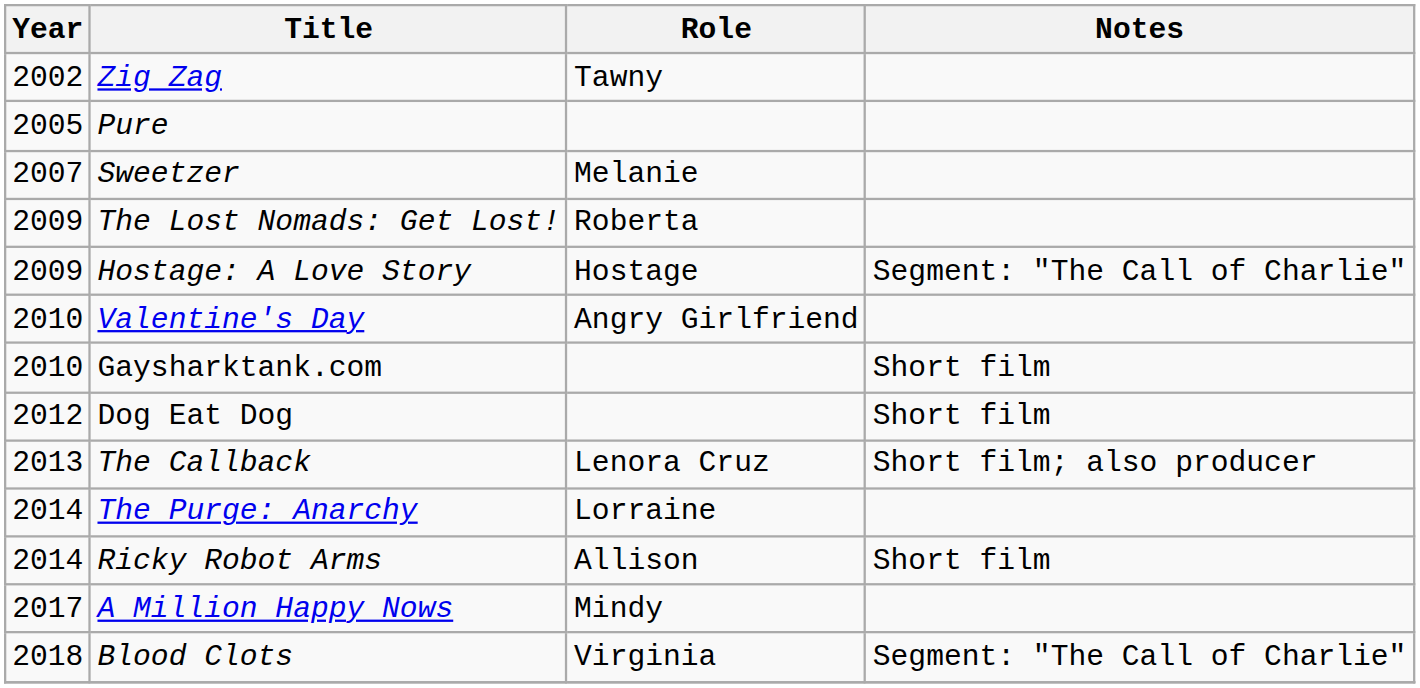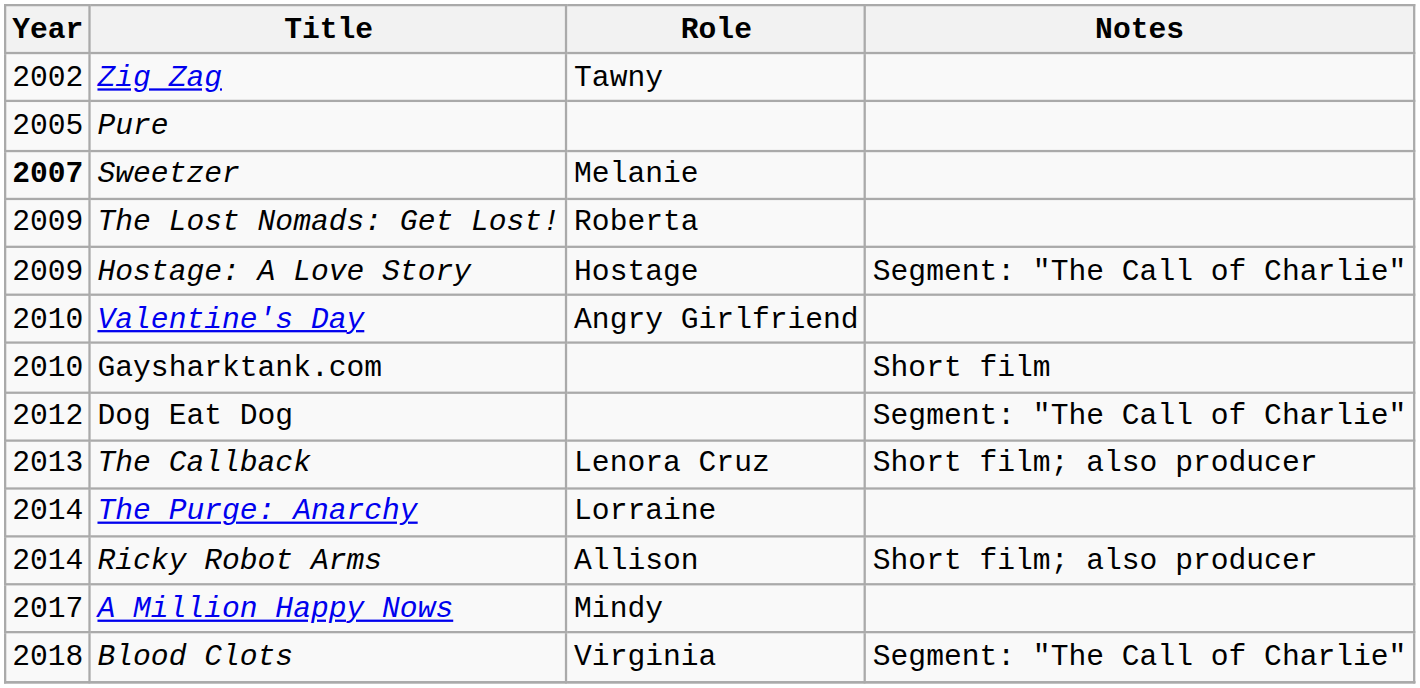 <table class="wikitable sortable">
 <tr>
 <th>Year</th>
 <th>Title</th>
 <th>Role</th>
 <th>Notes</th>
 </tr>
 <tr>
 <td>2002</td>
 <td><em><a href='#'>Zig Zag</a></em></td>
 <td>Tawny</td>
 <td></td>
 </tr>
 <tr>
 <td>2005</td>
 <td><em>Pure</em></td>
 <td></td>
 <td></td>
 </tr>
 <tr>
-<td>2007</td>
+<td><strong>2007</strong></td>
 <td><em>Sweetzer</em></td>
 <td>Melanie</td>
 <td></td>
 </tr>
 <tr>
 <td>2009</td>
 <td><em>The Lost Nomads: Get Lost!</em></td>
 <td>Roberta</td>
 <td></td>
 </tr>
 <tr>
 <td>2009</td>
 <td><em>Hostage: A Love Story</em></td>
 <td>Hostage</td>
 <td>Segment: "The Call of Charlie"</td>
 </tr>
 <tr>
 <td>2010</td>
 <td><em><a href='#'>Valentine's Day</a></em></td>
 <td>Angry Girlfriend</td>
 <td></td>
 </tr>
 <tr>
 <td>2010</td>
 <td>Gaysharktank.com</td>
 <td></td>
 <td>Short film</td>
 </tr>
 <tr>
 <td>2012</td>
 <td>Dog Eat Dog</td>
 <td></td>
-<td>Short film</td>
+<td>Segment: "The Call of Charlie"</td>
 </tr>
 <tr>
 <td>2013</td>
 <td><em>The Callback</em></td>
 <td>Lenora Cruz</td>
 <td>Short film; also producer</td>
 </tr>
 <tr>
 <td>2014</td>
 <td><em><a href='#'>The Purge: Anarchy</a></em></td>
 <td>Lorraine</td>
 <td></td>
 </tr>
 <tr>
 <td>2014</td>
 <td><em>Ricky Robot Arms</em></td>
 <td>Allison</td>
-<td>Short film</td>
+<td>Short film; also producer</td>
 </tr>
 <tr>
 <td>2017</td>
 <td><em><a href='#'>A Million Happy Nows</a></em></td>
 <td>Mindy</td>
 <td></td>
 </tr>
 <tr>
 <td>2018</td>
 <td><em>Blood Clots</em></td>
 <td>Virginia</td>
 <td>Segment: "The Call of Charlie"</td>
 </tr>
 <tr>
 </tr>
 </table>
